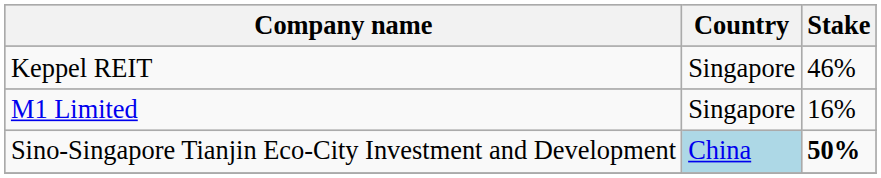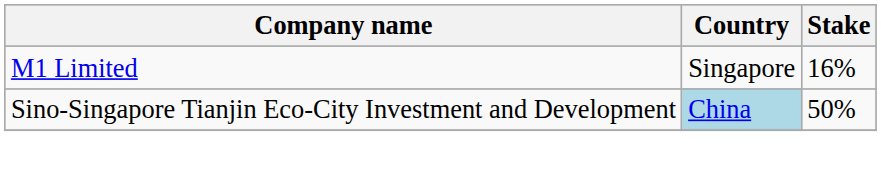 <table class="wikitable">
 <tr>
 <th>Company name</th>
 <th>Country</th>
 <th>Stake</th>
-</tr>
-<tr>
-<td>Keppel REIT</td>
-<td>Singapore</td>
-<td>46%</td>
 </tr>
 <tr>
 <td><a href='#'>M1 Limited</a></td>
 <td>Singapore</td>
 <td>16%</td>
 </tr>
 <tr>
 <td>Sino-Singapore Tianjin Eco-City Investment and Development</td>
 <td style="background: lightblue;"><a href='#'>China</a></td>
-<td><strong>50%</strong></td>
+<td>50%</td>
 </tr>
 <tr>
 </tr>
 </table>
